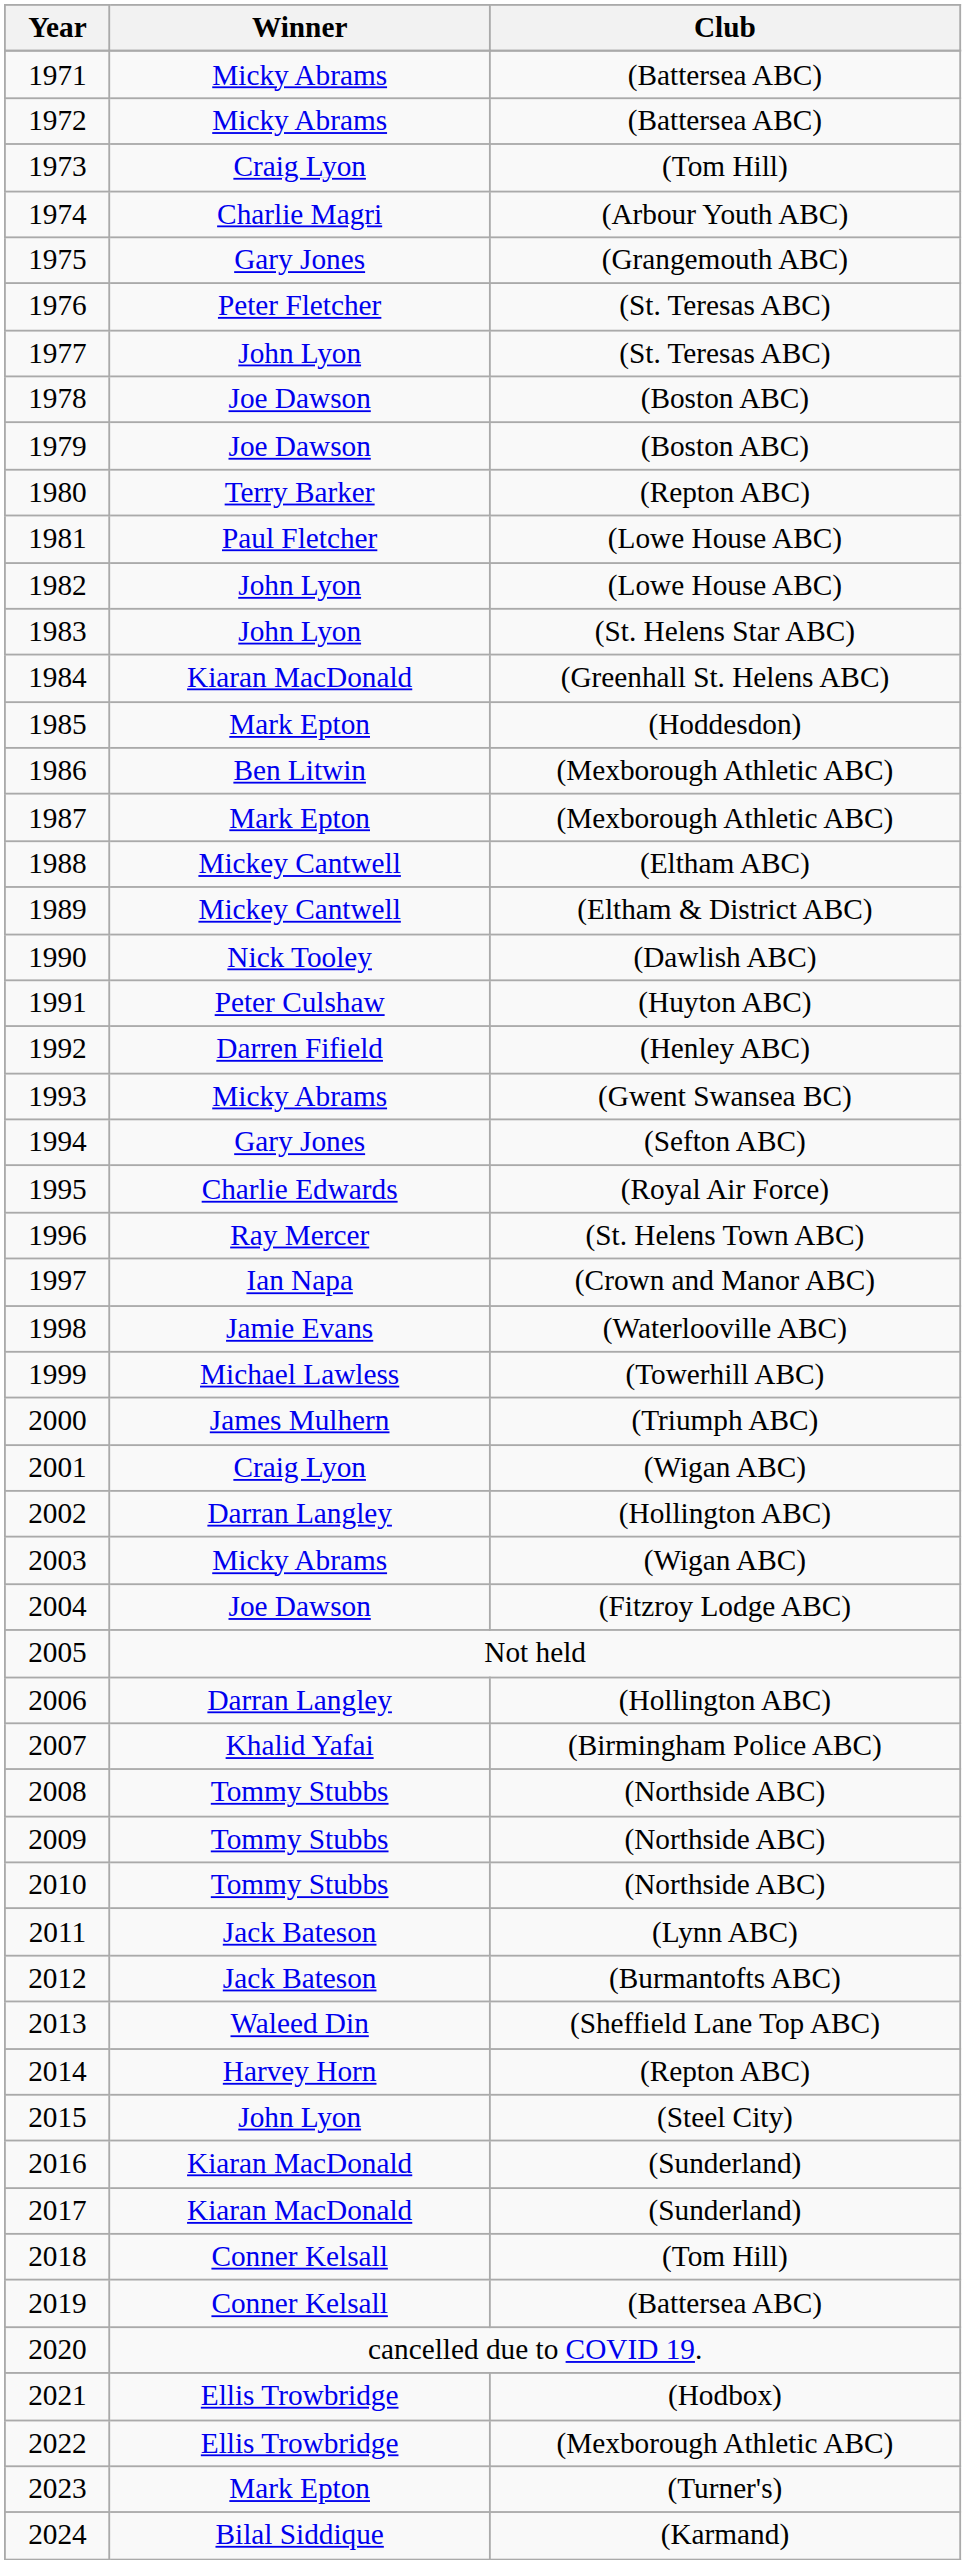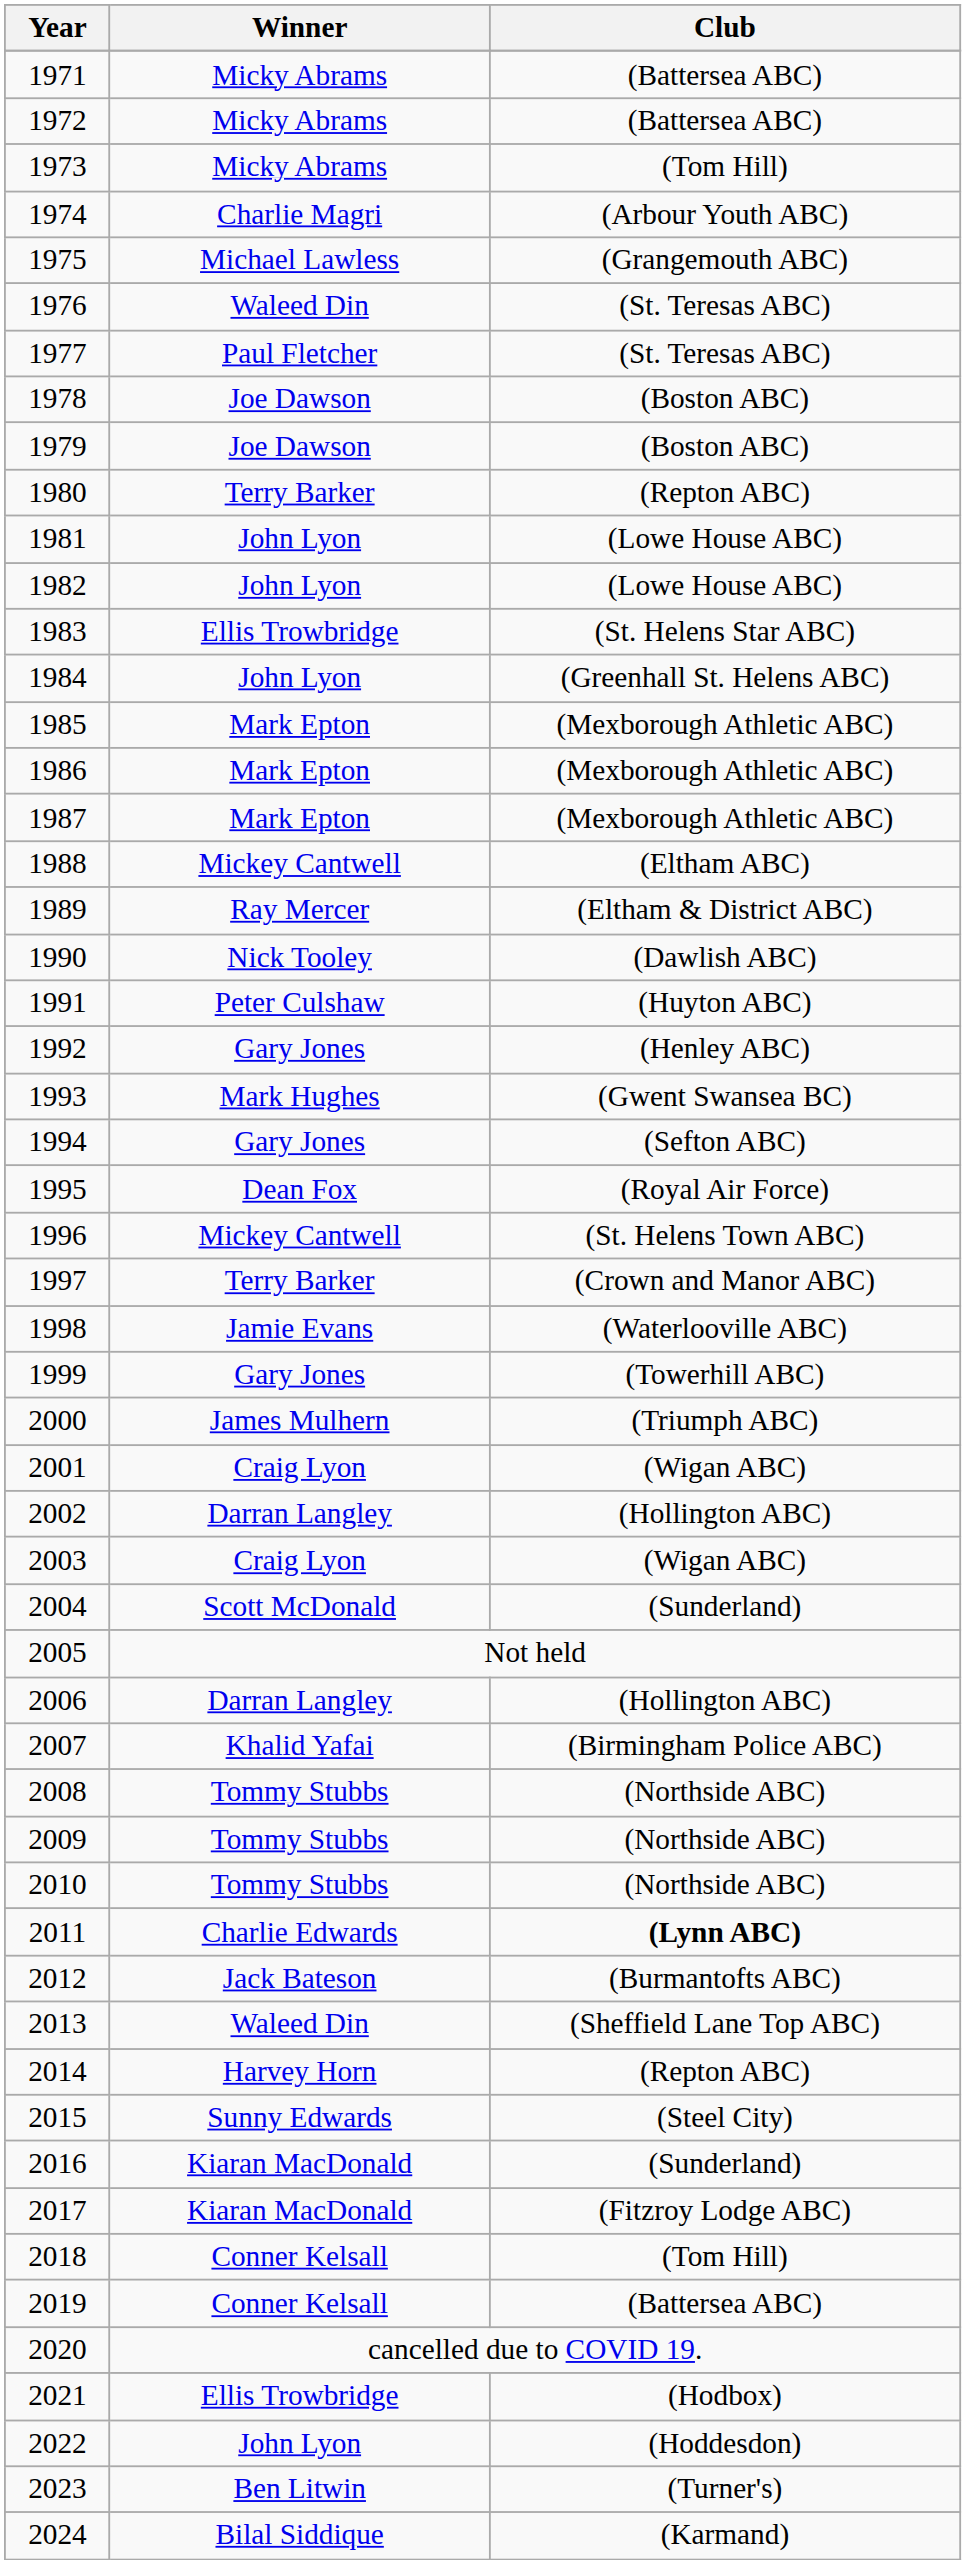 <table class="wikitable" style="text-align:center">
 <tr>
 <th width=50>Year</th>
 <th width=200>Winner</th>
 <th width=250>Club</th>
 </tr>
 <tr>
 </tr>
 <tr>
 <td>1971</td>
 <td><a href='#'>Micky Abrams</a></td>
 <td>(Battersea ABC)</td>
 </tr>
 <tr>
 <td>1972</td>
 <td><a href='#'>Micky Abrams</a></td>
 <td>(Battersea ABC)</td>
 </tr>
 <tr>
 <td>1973</td>
-<td><a href='#'>Craig Lyon</a></td>
+<td><a href='#'>Micky Abrams</a></td>
 <td>(Tom Hill)</td>
 </tr>
 <tr>
 <td>1974</td>
 <td><a href='#'>Charlie Magri</a></td>
 <td>(Arbour Youth ABC)</td>
 </tr>
 <tr>
 <td>1975</td>
-<td><a href='#'>Gary Jones</a></td>
+<td><a href='#'>Michael Lawless</a></td>
 <td>(Grangemouth ABC)</td>
 </tr>
 <tr>
 <td>1976</td>
-<td><a href='#'>Peter Fletcher</a></td>
+<td><a href='#'>Waleed Din</a></td>
 <td>(St. Teresas ABC)</td>
 </tr>
 <tr>
 <td>1977</td>
-<td><a href='#'>John Lyon</a></td>
+<td><a href='#'>Paul Fletcher</a></td>
 <td>(St. Teresas ABC)</td>
 </tr>
 <tr>
 <td>1978</td>
 <td><a href='#'>Joe Dawson</a></td>
 <td>(Boston ABC)</td>
 </tr>
 <tr>
 <td>1979</td>
 <td><a href='#'>Joe Dawson</a></td>
 <td>(Boston ABC)</td>
 </tr>
 <tr>
 <td>1980</td>
 <td><a href='#'>Terry Barker</a></td>
 <td>(Repton ABC)</td>
 </tr>
 <tr>
 <td>1981</td>
-<td><a href='#'>Paul Fletcher</a></td>
+<td><a href='#'>John Lyon</a></td>
 <td>(Lowe House ABC)</td>
 </tr>
 <tr>
 <td>1982</td>
 <td><a href='#'>John Lyon</a></td>
 <td>(Lowe House ABC)</td>
 </tr>
 <tr>
 <td>1983</td>
-<td><a href='#'>John Lyon</a></td>
+<td><a href='#'>Ellis Trowbridge</a></td>
 <td>(St. Helens Star ABC)</td>
 </tr>
 <tr>
 <td>1984</td>
-<td><a href='#'>Kiaran MacDonald</a></td>
+<td><a href='#'>John Lyon</a></td>
 <td>(Greenhall St. Helens ABC)</td>
 </tr>
 <tr>
 <td>1985</td>
 <td><a href='#'>Mark Epton</a></td>
-<td>(Hoddesdon)</td>
+<td>(Mexborough Athletic ABC)</td>
 </tr>
 <tr>
 <td>1986</td>
-<td><a href='#'>Ben Litwin</a></td>
+<td><a href='#'>Mark Epton</a></td>
 <td>(Mexborough Athletic ABC)</td>
 </tr>
 <tr>
 <td>1987</td>
 <td><a href='#'>Mark Epton</a></td>
 <td>(Mexborough Athletic ABC)</td>
 </tr>
 <tr>
 <td>1988</td>
 <td><a href='#'>Mickey Cantwell</a></td>
 <td>(Eltham ABC)</td>
 </tr>
 <tr>
 <td>1989</td>
-<td><a href='#'>Mickey Cantwell</a></td>
+<td><a href='#'>Ray Mercer</a></td>
 <td>(Eltham & District ABC)</td>
 </tr>
 <tr>
 <td>1990</td>
 <td><a href='#'>Nick Tooley</a></td>
 <td>(Dawlish ABC)</td>
 </tr>
 <tr>
 <td>1991</td>
 <td><a href='#'>Peter Culshaw</a></td>
 <td>(Huyton ABC)</td>
 </tr>
 <tr>
 <td>1992</td>
-<td><a href='#'>Darren Fifield</a></td>
+<td><a href='#'>Gary Jones</a></td>
 <td>(Henley ABC)</td>
 </tr>
 <tr>
 <td>1993</td>
-<td><a href='#'>Micky Abrams</a></td>
+<td><a href='#'>Mark Hughes</a></td>
 <td>(Gwent Swansea BC)</td>
 </tr>
 <tr>
 <td>1994</td>
 <td><a href='#'>Gary Jones</a></td>
 <td>(Sefton ABC)</td>
 </tr>
 <tr>
 <td>1995</td>
-<td><a href='#'>Charlie Edwards</a></td>
+<td><a href='#'>Dean Fox</a></td>
 <td>(Royal Air Force)</td>
 </tr>
 <tr>
 <td>1996</td>
-<td><a href='#'>Ray Mercer</a></td>
+<td><a href='#'>Mickey Cantwell</a></td>
 <td>(St. Helens Town ABC)</td>
 </tr>
 <tr>
 <td>1997</td>
-<td><a href='#'>Ian Napa</a></td>
+<td><a href='#'>Terry Barker</a></td>
 <td>(Crown and Manor ABC)</td>
 </tr>
 <tr>
 <td>1998</td>
 <td><a href='#'>Jamie Evans</a></td>
 <td>(Waterlooville ABC)</td>
 </tr>
 <tr>
 <td>1999</td>
-<td><a href='#'>Michael Lawless</a></td>
+<td><a href='#'>Gary Jones</a></td>
 <td>(Towerhill ABC)</td>
 </tr>
 <tr>
 <td>2000</td>
 <td><a href='#'>James Mulhern</a></td>
 <td>(Triumph ABC)</td>
 </tr>
 <tr>
 <td>2001</td>
 <td><a href='#'>Craig Lyon</a></td>
 <td>(Wigan ABC)</td>
 </tr>
 <tr>
 <td>2002</td>
 <td><a href='#'>Darran Langley</a></td>
 <td>(Hollington ABC)</td>
 </tr>
 <tr>
 <td>2003</td>
-<td><a href='#'>Micky Abrams</a></td>
+<td><a href='#'>Craig Lyon</a></td>
 <td>(Wigan ABC)</td>
 </tr>
 <tr>
 <td>2004</td>
-<td><a href='#'>Joe Dawson</a></td>
-<td>(Fitzroy Lodge ABC)</td>
+<td><a href='#'>Scott McDonald</a></td>
+<td>(Sunderland)</td>
 </tr>
 <tr>
 <td>2005</td>
 <td colspan=2>Not held</td>
 </tr>
 <tr>
 <td>2006</td>
 <td><a href='#'>Darran Langley</a></td>
 <td>(Hollington ABC)</td>
 </tr>
 <tr>
 <td>2007</td>
 <td><a href='#'>Khalid Yafai</a></td>
 <td>(Birmingham Police ABC)</td>
 </tr>
 <tr>
 <td>2008</td>
 <td><a href='#'>Tommy Stubbs</a></td>
 <td>(Northside ABC)</td>
 </tr>
 <tr>
 <td>2009</td>
 <td><a href='#'>Tommy Stubbs</a></td>
 <td>(Northside ABC)</td>
 </tr>
 <tr>
 <td>2010</td>
 <td><a href='#'>Tommy Stubbs</a></td>
 <td>(Northside ABC)</td>
 </tr>
 <tr>
 <td>2011</td>
-<td><a href='#'>Jack Bateson</a></td>
-<td>(Lynn ABC)</td>
+<td><a href='#'>Charlie Edwards</a></td>
+<td><strong>(Lynn ABC)</strong></td>
 </tr>
 <tr>
 <td>2012</td>
 <td><a href='#'>Jack Bateson</a></td>
 <td>(Burmantofts ABC)</td>
 </tr>
 <tr>
 <td>2013</td>
 <td><a href='#'>Waleed Din</a></td>
 <td>(Sheffield Lane Top ABC)</td>
 </tr>
 <tr>
 <td>2014</td>
 <td><a href='#'>Harvey Horn</a></td>
 <td>(Repton ABC)</td>
 </tr>
 <tr>
 <td>2015</td>
-<td><a href='#'>John Lyon</a></td>
+<td><a href='#'>Sunny Edwards</a></td>
 <td>(Steel City)</td>
 </tr>
 <tr>
 <td>2016</td>
 <td><a href='#'>Kiaran MacDonald</a></td>
 <td>(Sunderland)</td>
 </tr>
 <tr>
 <td>2017</td>
 <td><a href='#'>Kiaran MacDonald</a></td>
-<td>(Sunderland)</td>
+<td>(Fitzroy Lodge ABC)</td>
 </tr>
 <tr>
 <td>2018</td>
 <td><a href='#'>Conner Kelsall</a></td>
 <td>(Tom Hill)</td>
 </tr>
 <tr>
 <td>2019</td>
 <td><a href='#'>Conner Kelsall</a></td>
 <td>(Battersea ABC)</td>
 </tr>
 <tr>
 <td>2020</td>
 <td colspan=2>cancelled due to <a href='#'>COVID 19</a>.</td>
 </tr>
 <tr>
 <td>2021</td>
 <td><a href='#'>Ellis Trowbridge</a></td>
 <td>(Hodbox)</td>
 </tr>
 <tr>
 <td>2022</td>
-<td><a href='#'>Ellis Trowbridge</a></td>
-<td>(Mexborough Athletic ABC)</td>
+<td><a href='#'>John Lyon</a></td>
+<td>(Hoddesdon)</td>
 </tr>
 <tr>
 <td>2023</td>
-<td><a href='#'>Mark Epton</a></td>
+<td><a href='#'>Ben Litwin</a></td>
 <td>(Turner's)</td>
 </tr>
 <tr>
 <td>2024</td>
 <td><a href='#'>Bilal Siddique</a></td>
 <td>(Karmand)</td>
 </tr>
 </table>
